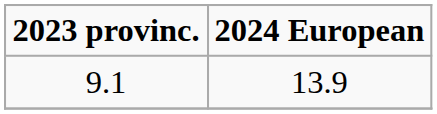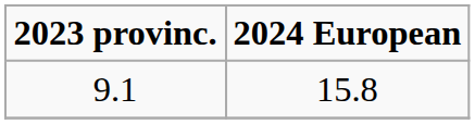 <table class="wikitable" style="text-align:center">
 <tr>
 <td><strong>2023 provinc.</strong></td>
 <td><strong>2024 European</strong></td>
 </tr>
 <tr>
 <td>9.1</td>
-<td>13.9</td>
+<td>15.8</td>
 </tr>
 <tr>
 </tr>
 </table>
